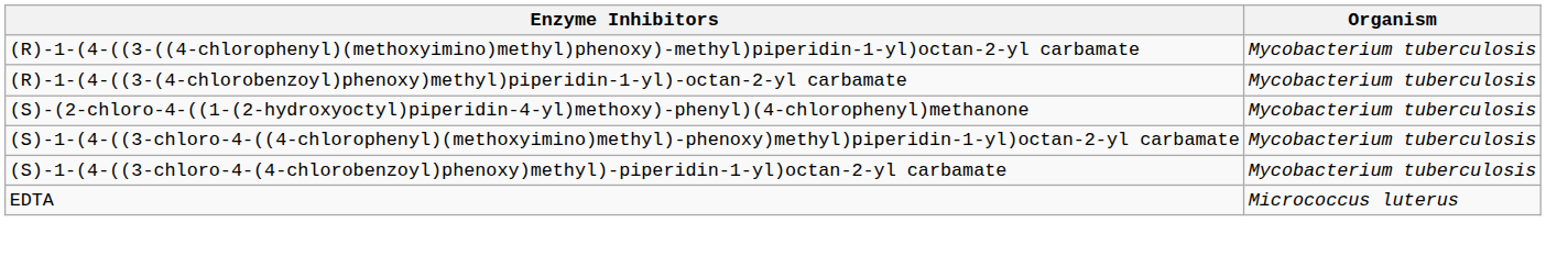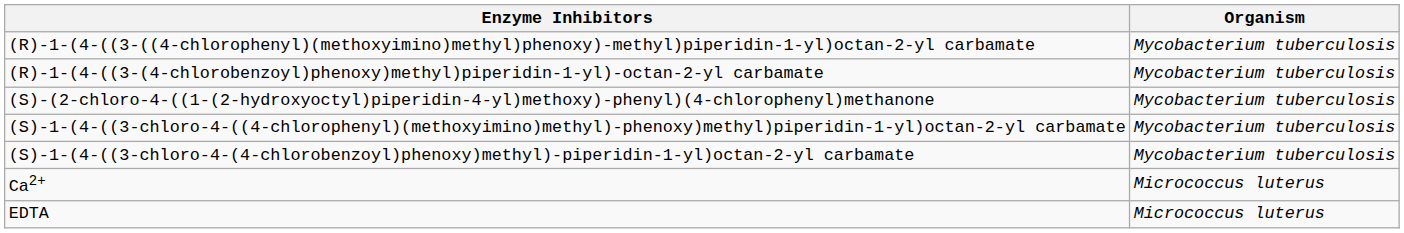 <table class="wikitable">
 <tr>
 <th>Enzyme Inhibitors</th>
 <th>Organism</th>
 </tr>
 <tr>
 <td>(R)-1-(4-((3-((4-chlorophenyl)(methoxyimino)methyl)phenoxy)-methyl)piperidin-1-yl)octan-2-yl carbamate</td>
 <td><em>Mycobacterium tuberculosis</em></td>
 </tr>
 <tr>
 <td>(R)-1-(4-((3-(4-chlorobenzoyl)phenoxy)methyl)piperidin-1-yl)-octan-2-yl carbamate</td>
 <td><em>Mycobacterium tuberculosis</em></td>
 </tr>
 <tr>
 <td>(S)-(2-chloro-4-((1-(2-hydroxyoctyl)piperidin-4-yl)methoxy)-phenyl)(4-chlorophenyl)methanone</td>
 <td><em>Mycobacterium tuberculosis</em></td>
 </tr>
 <tr>
 <td>(S)-1-(4-((3-chloro-4-((4-chlorophenyl)(methoxyimino)methyl)-phenoxy)methyl)piperidin-1-yl)octan-2-yl carbamate</td>
 <td><em>Mycobacterium tuberculosis</em></td>
 </tr>
 <tr>
 <td>(S)-1-(4-((3-chloro-4-(4-chlorobenzoyl)phenoxy)methyl)-piperidin-1-yl)octan-2-yl carbamate</td>
 <td><em>Mycobacterium tuberculosis</em></td>
 </tr>
 <tr>
+<td>Ca<sup>2+</sup></td>
+<td><em>Micrococcus luterus</em></td>
+</tr>
+<tr>
 <td>EDTA</td>
 <td><em>Micrococcus luterus</em></td>
 </tr>
 </table>
